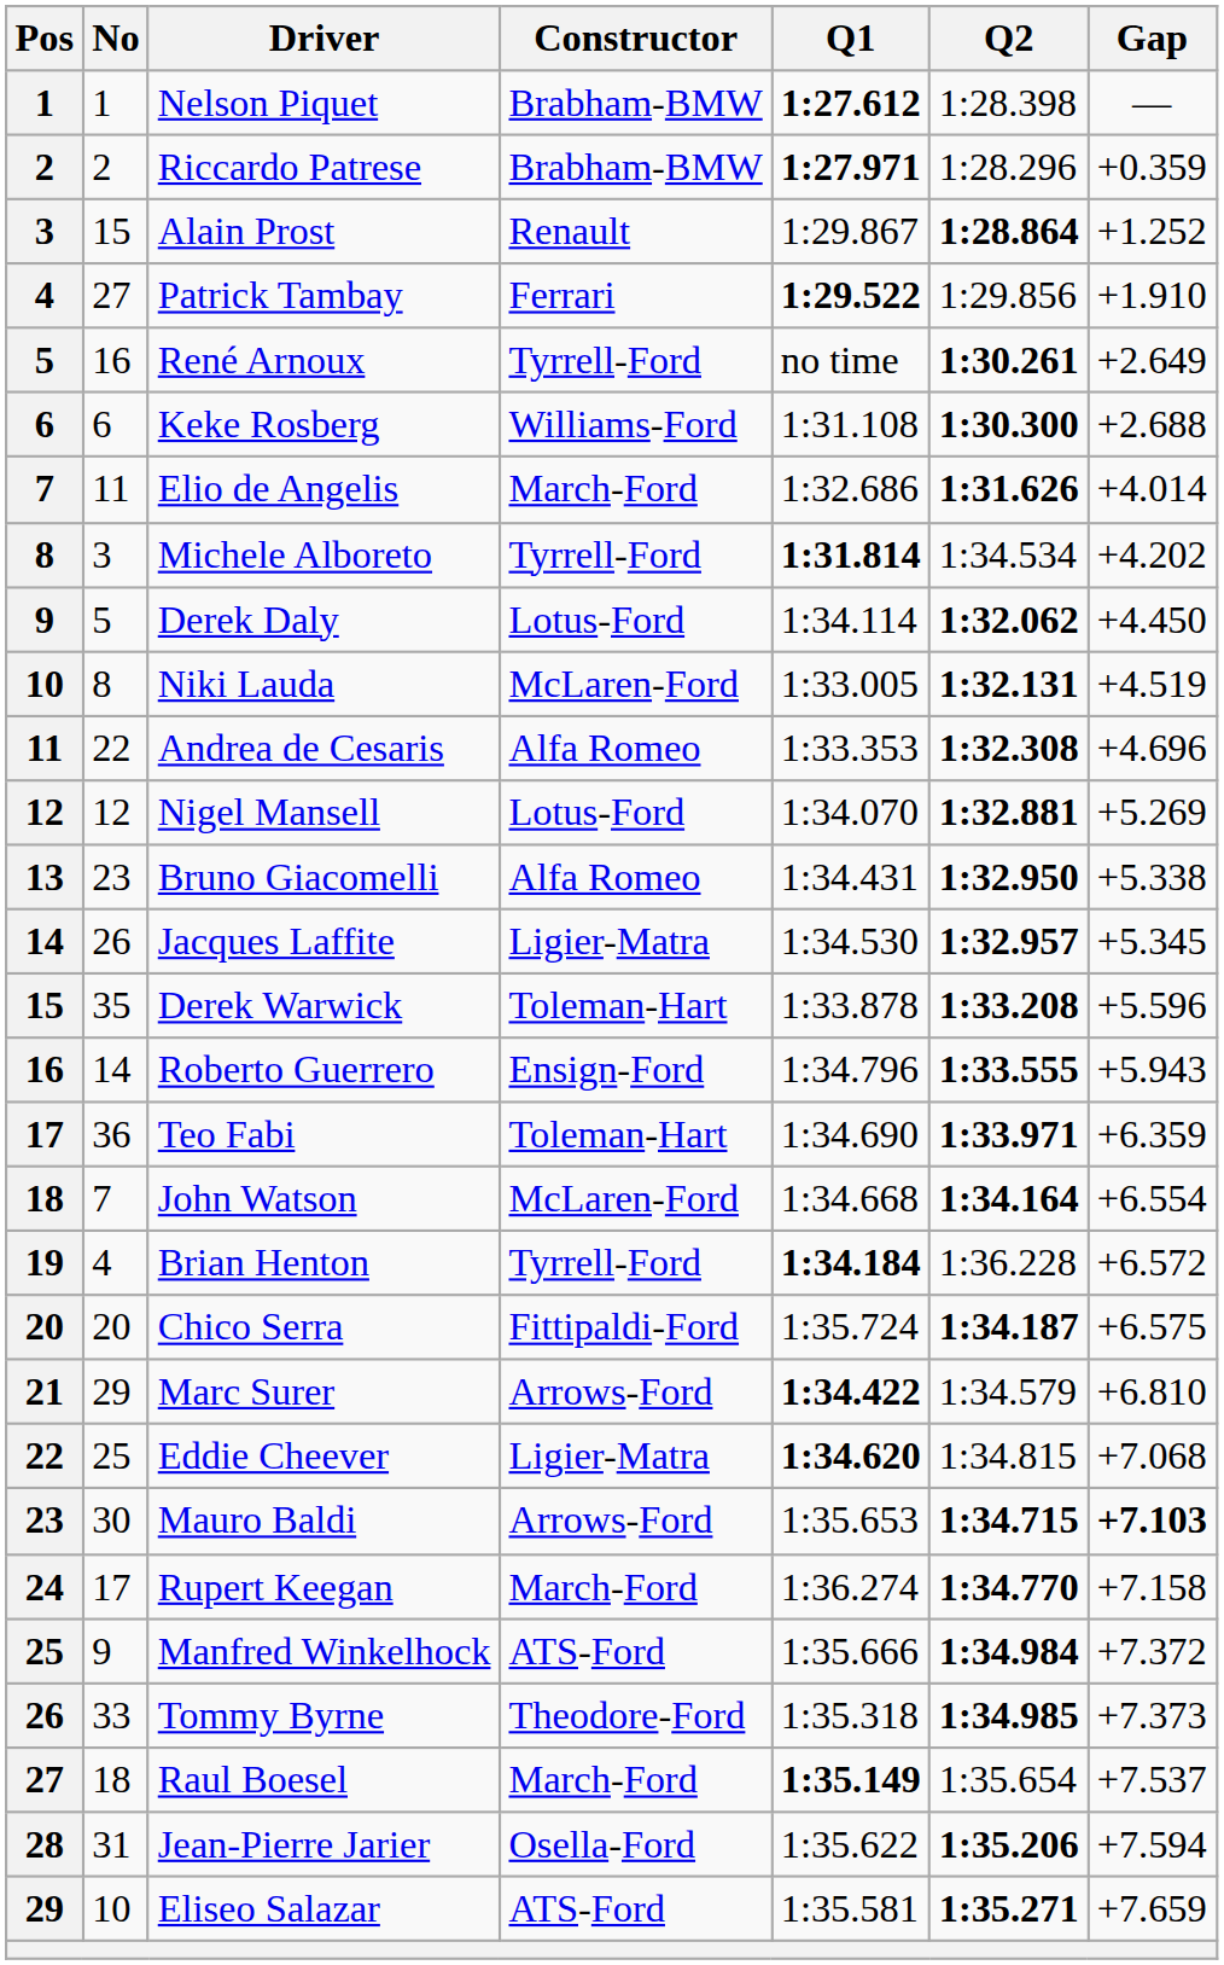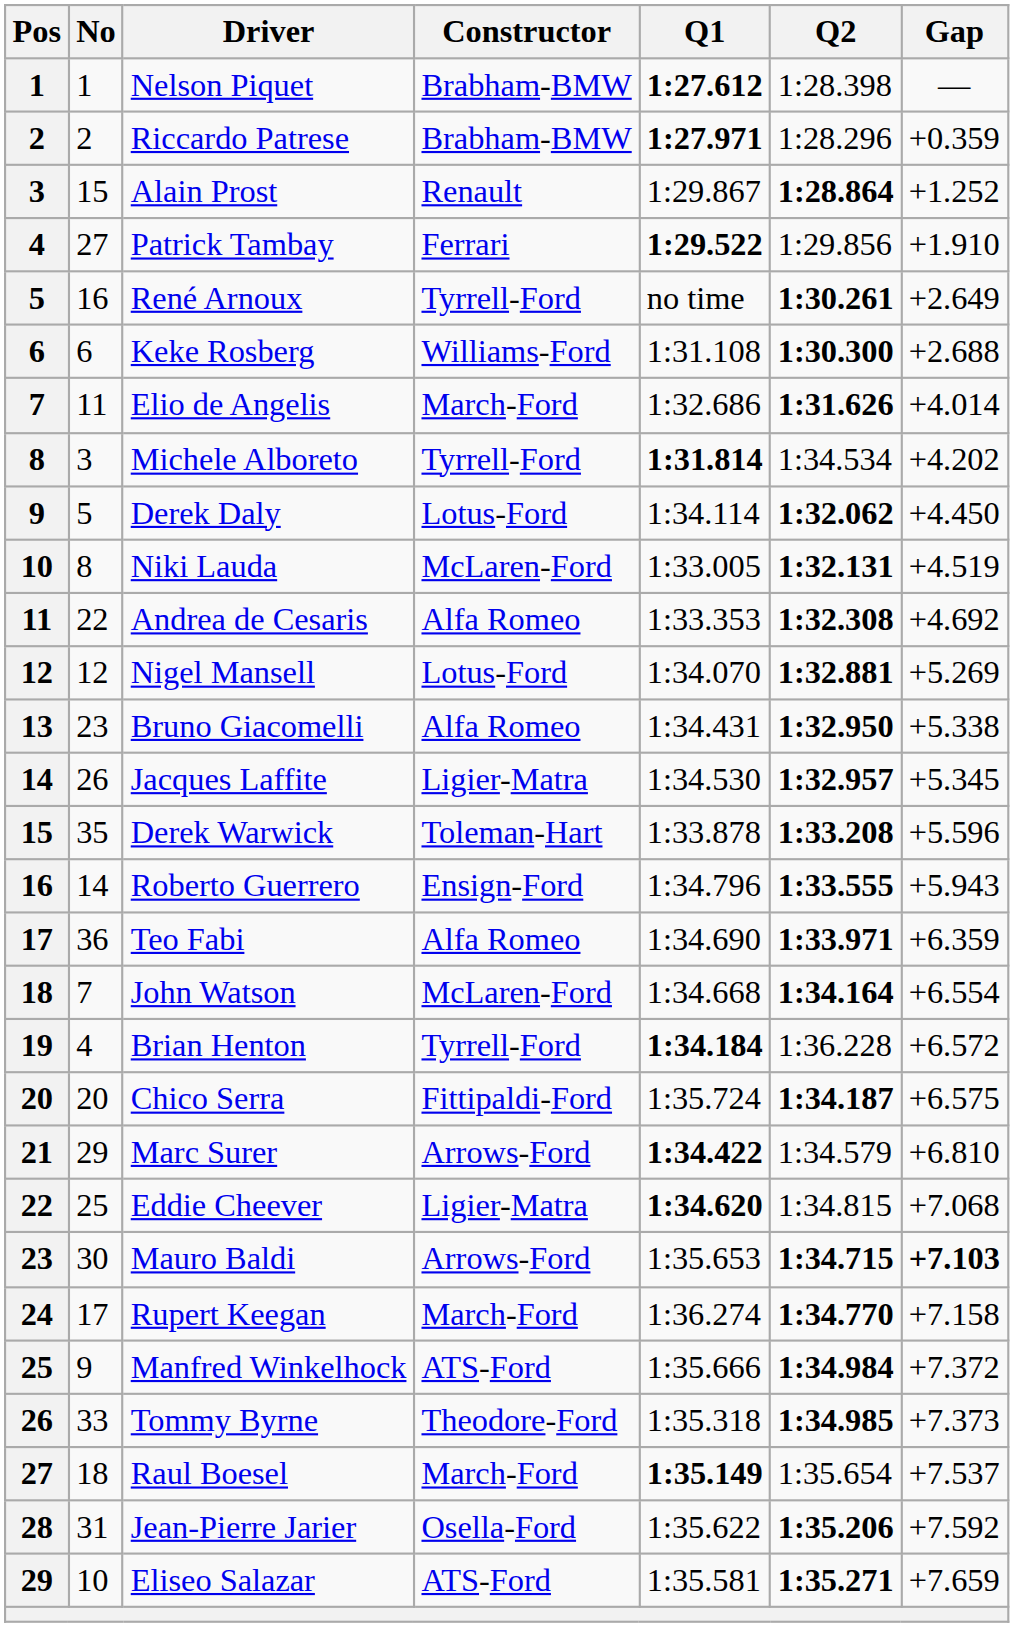 <table class="wikitable sortable" style="font-size: 95%;">
 <tr>
 <th>Pos</th>
 <th>No</th>
 <th>Driver</th>
 <th>Constructor</th>
 <th>Q1</th>
 <th>Q2</th>
 <th>Gap</th>
 </tr>
 <tr>
 <th>1</th>
 <td>1</td>
 <td> <a href='#'>Nelson Piquet</a></td>
 <td><a href='#'>Brabham</a>-<a href='#'>BMW</a></td>
 <td><strong>1:27.612</strong></td>
 <td>1:28.398</td>
 <td align="center">—</td>
 </tr>
 <tr>
 <th>2</th>
 <td>2</td>
 <td> <a href='#'>Riccardo Patrese</a></td>
 <td><a href='#'>Brabham</a>-<a href='#'>BMW</a></td>
 <td><strong>1:27.971</strong></td>
 <td>1:28.296</td>
 <td>+0.359</td>
 </tr>
 <tr>
 <th>3</th>
 <td>15</td>
 <td> <a href='#'>Alain Prost</a></td>
 <td><a href='#'>Renault</a></td>
 <td>1:29.867</td>
 <td><strong>1:28.864</strong></td>
 <td>+1.252</td>
 </tr>
 <tr>
 <th>4</th>
 <td>27</td>
 <td> <a href='#'>Patrick Tambay</a></td>
 <td><a href='#'>Ferrari</a></td>
 <td><strong>1:29.522</strong></td>
 <td>1:29.856</td>
 <td>+1.910</td>
 </tr>
 <tr>
 <th>5</th>
 <td>16</td>
 <td> <a href='#'>René Arnoux</a></td>
 <td><a href='#'>Tyrrell</a>-<a href='#'>Ford</a></td>
 <td>no time</td>
 <td><strong>1:30.261</strong></td>
 <td>+2.649</td>
 </tr>
 <tr>
 <th>6</th>
 <td>6</td>
 <td> <a href='#'>Keke Rosberg</a></td>
 <td><a href='#'>Williams</a>-<a href='#'>Ford</a></td>
 <td>1:31.108</td>
 <td><strong>1:30.300</strong></td>
 <td>+2.688</td>
 </tr>
 <tr>
 <th>7</th>
 <td>11</td>
 <td> <a href='#'>Elio de Angelis</a></td>
 <td><a href='#'>March</a>-<a href='#'>Ford</a></td>
 <td>1:32.686</td>
 <td><strong>1:31.626</strong></td>
 <td>+4.014</td>
 </tr>
 <tr>
 <th>8</th>
 <td>3</td>
 <td> <a href='#'>Michele Alboreto</a></td>
 <td><a href='#'>Tyrrell</a>-<a href='#'>Ford</a></td>
 <td><strong>1:31.814</strong></td>
 <td>1:34.534</td>
 <td>+4.202</td>
 </tr>
 <tr>
 <th>9</th>
 <td>5</td>
 <td> <a href='#'>Derek Daly</a></td>
 <td><a href='#'>Lotus</a>-<a href='#'>Ford</a></td>
 <td>1:34.114</td>
 <td><strong>1:32.062</strong></td>
 <td>+4.450</td>
 </tr>
 <tr>
 <th>10</th>
 <td>8</td>
 <td> <a href='#'>Niki Lauda</a></td>
 <td><a href='#'>McLaren</a>-<a href='#'>Ford</a></td>
 <td>1:33.005</td>
 <td><strong>1:32.131</strong></td>
 <td>+4.519</td>
 </tr>
 <tr>
 <th>11</th>
 <td>22</td>
 <td> <a href='#'>Andrea de Cesaris</a></td>
 <td><a href='#'>Alfa Romeo</a></td>
 <td>1:33.353</td>
 <td><strong>1:32.308</strong></td>
-<td>+4.696</td>
+<td>+4.692</td>
 </tr>
 <tr>
 <th>12</th>
 <td>12</td>
 <td> <a href='#'>Nigel Mansell</a></td>
 <td><a href='#'>Lotus</a>-<a href='#'>Ford</a></td>
 <td>1:34.070</td>
 <td><strong>1:32.881</strong></td>
 <td>+5.269</td>
 </tr>
 <tr>
 <th>13</th>
 <td>23</td>
 <td> <a href='#'>Bruno Giacomelli</a></td>
 <td><a href='#'>Alfa Romeo</a></td>
 <td>1:34.431</td>
 <td><strong>1:32.950</strong></td>
 <td>+5.338</td>
 </tr>
 <tr>
 <th>14</th>
 <td>26</td>
 <td> <a href='#'>Jacques Laffite</a></td>
 <td><a href='#'>Ligier</a>-<a href='#'>Matra</a></td>
 <td>1:34.530</td>
 <td><strong>1:32.957</strong></td>
 <td>+5.345</td>
 </tr>
 <tr>
 <th>15</th>
 <td>35</td>
 <td> <a href='#'>Derek Warwick</a></td>
 <td><a href='#'>Toleman</a>-<a href='#'>Hart</a></td>
 <td>1:33.878</td>
 <td><strong>1:33.208</strong></td>
 <td>+5.596</td>
 </tr>
 <tr>
 <th>16</th>
 <td>14</td>
 <td> <a href='#'>Roberto Guerrero</a></td>
 <td><a href='#'>Ensign</a>-<a href='#'>Ford</a></td>
 <td>1:34.796</td>
 <td><strong>1:33.555</strong></td>
 <td>+5.943</td>
 </tr>
 <tr>
 <th>17</th>
 <td>36</td>
 <td> <a href='#'>Teo Fabi</a></td>
-<td><a href='#'>Toleman</a>-<a href='#'>Hart</a></td>
+<td><a href='#'>Alfa Romeo</a></td>
 <td>1:34.690</td>
 <td><strong>1:33.971</strong></td>
 <td>+6.359</td>
 </tr>
 <tr>
 <th>18</th>
 <td>7</td>
 <td> <a href='#'>John Watson</a></td>
 <td><a href='#'>McLaren</a>-<a href='#'>Ford</a></td>
 <td>1:34.668</td>
 <td><strong>1:34.164</strong></td>
 <td>+6.554</td>
 </tr>
 <tr>
 <th>19</th>
 <td>4</td>
 <td> <a href='#'>Brian Henton</a></td>
 <td><a href='#'>Tyrrell</a>-<a href='#'>Ford</a></td>
 <td><strong>1:34.184</strong></td>
 <td>1:36.228</td>
 <td>+6.572</td>
 </tr>
 <tr>
 <th>20</th>
 <td>20</td>
 <td> <a href='#'>Chico Serra</a></td>
 <td><a href='#'>Fittipaldi</a>-<a href='#'>Ford</a></td>
 <td>1:35.724</td>
 <td><strong>1:34.187</strong></td>
 <td>+6.575</td>
 </tr>
 <tr>
 <th>21</th>
 <td>29</td>
 <td> <a href='#'>Marc Surer</a></td>
 <td><a href='#'>Arrows</a>-<a href='#'>Ford</a></td>
 <td><strong>1:34.422</strong></td>
 <td>1:34.579</td>
 <td>+6.810</td>
 </tr>
 <tr>
 <th>22</th>
 <td>25</td>
 <td> <a href='#'>Eddie Cheever</a></td>
 <td><a href='#'>Ligier</a>-<a href='#'>Matra</a></td>
 <td><strong>1:34.620</strong></td>
 <td>1:34.815</td>
 <td>+7.068</td>
 </tr>
 <tr>
 <th>23</th>
 <td>30</td>
 <td> <a href='#'>Mauro Baldi</a></td>
 <td><a href='#'>Arrows</a>-<a href='#'>Ford</a></td>
 <td>1:35.653</td>
 <td><strong>1:34.715</strong></td>
 <td><strong>+7.103</strong></td>
 </tr>
 <tr>
 <th>24</th>
 <td>17</td>
 <td> <a href='#'>Rupert Keegan</a></td>
 <td><a href='#'>March</a>-<a href='#'>Ford</a></td>
 <td>1:36.274</td>
 <td><strong>1:34.770</strong></td>
 <td>+7.158</td>
 </tr>
 <tr>
 <th>25</th>
 <td>9</td>
 <td> <a href='#'>Manfred Winkelhock</a></td>
 <td><a href='#'>ATS</a>-<a href='#'>Ford</a></td>
 <td>1:35.666</td>
 <td><strong>1:34.984</strong></td>
 <td>+7.372</td>
 </tr>
 <tr>
 <th>26</th>
 <td>33</td>
 <td> <a href='#'>Tommy Byrne</a></td>
 <td><a href='#'>Theodore</a>-<a href='#'>Ford</a></td>
 <td>1:35.318</td>
 <td><strong>1:34.985</strong></td>
 <td>+7.373</td>
 </tr>
 <tr>
 <th>27</th>
 <td>18</td>
 <td> <a href='#'>Raul Boesel</a></td>
 <td><a href='#'>March</a>-<a href='#'>Ford</a></td>
 <td><strong>1:35.149</strong></td>
 <td>1:35.654</td>
 <td>+7.537</td>
 </tr>
 <tr>
 <th>28</th>
 <td>31</td>
 <td> <a href='#'>Jean-Pierre Jarier</a></td>
 <td><a href='#'>Osella</a>-<a href='#'>Ford</a></td>
 <td>1:35.622</td>
 <td><strong>1:35.206</strong></td>
-<td>+7.594</td>
+<td>+7.592</td>
 </tr>
 <tr>
 <th>29</th>
 <td>10</td>
 <td> <a href='#'>Eliseo Salazar</a></td>
 <td><a href='#'>ATS</a>-<a href='#'>Ford</a></td>
 <td>1:35.581</td>
 <td><strong>1:35.271</strong></td>
 <td>+7.659</td>
 </tr>
 <tr>
 <th colspan="7"></th>
 </tr>
 </table>
